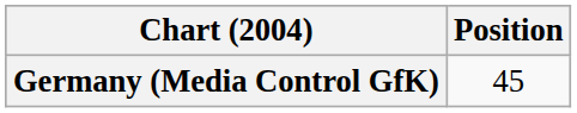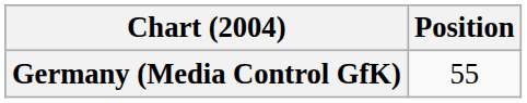 <table class="wikitable plainrowheaders">
 <tr>
 <th>Chart (2004)</th>
 <th>Position</th>
 </tr>
 <tr>
 <th scope="row">Germany (Media Control GfK)</th>
-<td align="center">45</td>
+<td align="center">55</td>
 </tr>
 </table>
